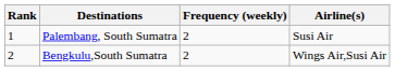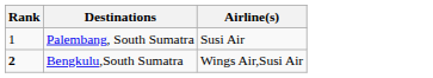 <table class="wikitable sortable" style="font-size:89%;" cellpadding=4>
 <tr bgcolor="#DDDDDD">
 <th>Rank</th>
 <th>Destinations</th>
-<th>Frequency (weekly)</th>
 <th>Airline(s)</th>
 </tr>
 <tr>
 <td>1</td>
 <td><a href='#'>Palembang</a>, South Sumatra</td>
-<td>2</td>
 <td>Susi Air</td>
 </tr>
 <tr>
-<td>2</td>
+<td><strong>2</strong></td>
 <td><a href='#'>Bengkulu</a>,South Sumatra</td>
-<td>2</td>
 <td>Wings Air,Susi Air</td>
 </tr>
 </table>
